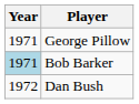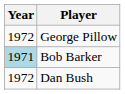 <table class="wikitable">
 <tr>
 <th>Year</th>
 <th>Player</th>
 </tr>
 <tr>
-<td>1971</td>
+<td>1972</td>
 <td>George Pillow</td>
 </tr>
 <tr>
 <td style="background: lightblue;">1971</td>
 <td>Bob Barker</td>
 </tr>
 <tr>
 <td>1972</td>
 <td>Dan Bush</td>
 </tr>
 </table>
